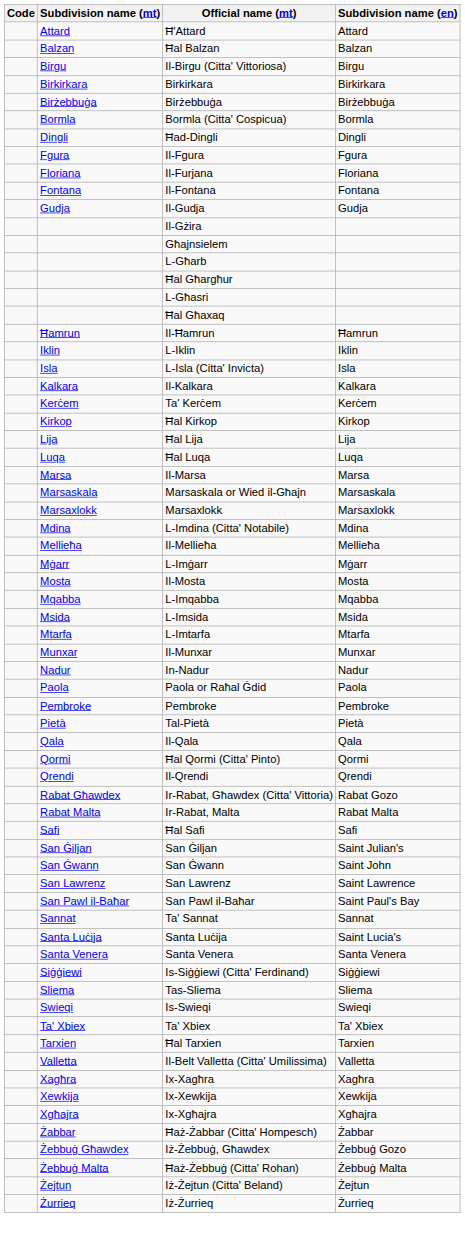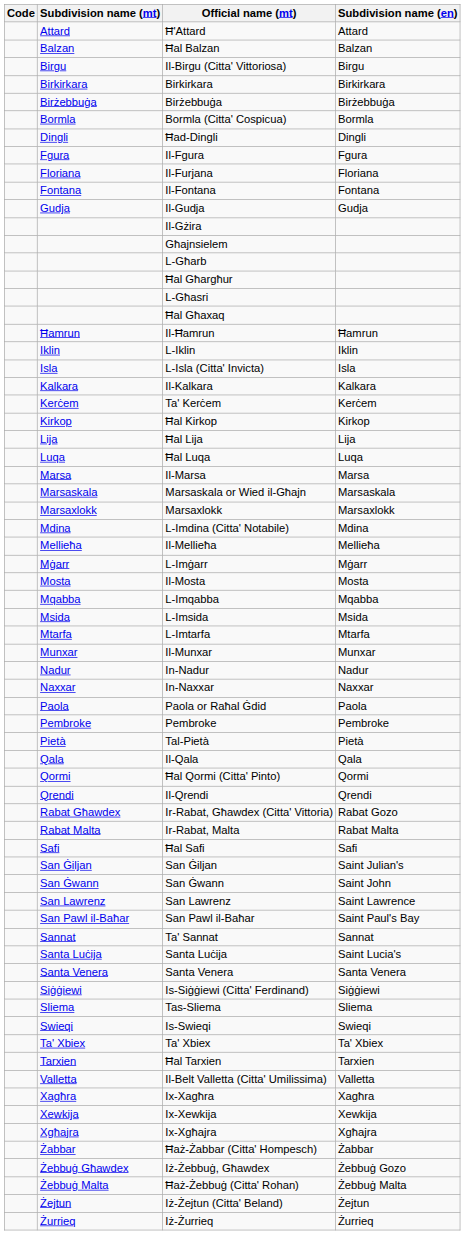 <table class="wikitable sortable">
 <tr>
 <th>Code</th>
 <th>Subdivision name (<a href='#'>mt</a>)</th>
 <th>Official name (<a href='#'>mt</a>) </th>
 <th>Subdivision name (<a href='#'>en</a>)</th>
 </tr>
 <tr>
 <td></td>
 <td><a href='#'>Attard</a></td>
 <td>Ħ'Attard</td>
 <td>Attard</td>
 </tr>
 <tr>
 <td></td>
 <td><a href='#'>Balzan</a></td>
 <td>Ħal Balzan</td>
 <td>Balzan</td>
 </tr>
 <tr>
 <td></td>
 <td><a href='#'>Birgu</a></td>
 <td>Il-Birgu (Citta' Vittoriosa)</td>
 <td>Birgu</td>
 </tr>
 <tr>
 <td></td>
 <td><a href='#'>Birkirkara</a></td>
 <td>Birkirkara</td>
 <td>Birkirkara</td>
 </tr>
 <tr>
 <td></td>
 <td><a href='#'>Birżebbuġa</a></td>
 <td>Birżebbuġa</td>
 <td>Birżebbuġa</td>
 </tr>
 <tr>
 <td></td>
 <td><a href='#'>Bormla</a></td>
 <td>Bormla (Citta' Cospicua)</td>
 <td>Bormla</td>
 </tr>
 <tr>
 <td></td>
 <td><a href='#'>Dingli</a></td>
 <td>Ħad-Dingli</td>
 <td>Dingli</td>
 </tr>
 <tr>
 <td></td>
 <td><a href='#'>Fgura</a></td>
 <td>Il-Fgura</td>
 <td>Fgura</td>
 </tr>
 <tr>
 <td></td>
 <td><a href='#'>Floriana</a></td>
 <td>Il-Furjana</td>
 <td>Floriana</td>
 </tr>
 <tr>
 <td></td>
 <td><a href='#'>Fontana</a></td>
 <td>Il-Fontana</td>
 <td>Fontana</td>
 </tr>
 <tr>
 <td></td>
 <td><a href='#'>Gudja</a></td>
 <td>Il-Gudja</td>
 <td>Gudja</td>
 </tr>
 <tr>
 <td></td>
 <td></td>
 <td>Il-Gżira</td>
 <td></td>
 </tr>
 <tr>
 <td></td>
 <td></td>
 <td>Għajnsielem</td>
 <td></td>
 </tr>
 <tr>
 <td></td>
 <td></td>
 <td>L-Għarb</td>
 <td></td>
 </tr>
 <tr>
 <td></td>
 <td></td>
 <td>Ħal Għargħur</td>
 <td></td>
 </tr>
 <tr>
 <td></td>
 <td></td>
 <td>L-Għasri</td>
 <td></td>
 </tr>
 <tr>
 <td></td>
 <td></td>
 <td>Ħal Għaxaq</td>
 <td></td>
 </tr>
 <tr>
 <td></td>
 <td><a href='#'>Ħamrun</a></td>
 <td>Il-Ħamrun</td>
 <td>Ħamrun</td>
 </tr>
 <tr>
 <td></td>
 <td><a href='#'>Iklin</a></td>
 <td>L-Iklin</td>
 <td>Iklin</td>
 </tr>
 <tr>
 <td></td>
 <td><a href='#'>Isla</a></td>
 <td>L-Isla (Citta' Invicta)</td>
 <td>Isla</td>
 </tr>
 <tr>
 <td></td>
 <td><a href='#'>Kalkara</a></td>
 <td>Il-Kalkara</td>
 <td>Kalkara</td>
 </tr>
 <tr>
 <td></td>
 <td><a href='#'>Kerċem</a></td>
 <td>Ta' Kerċem</td>
 <td>Kerċem</td>
 </tr>
 <tr>
 <td></td>
 <td><a href='#'>Kirkop</a></td>
 <td>Ħal Kirkop</td>
 <td>Kirkop</td>
 </tr>
 <tr>
 <td></td>
 <td><a href='#'>Lija</a></td>
 <td>Ħal Lija</td>
 <td>Lija</td>
 </tr>
 <tr>
 <td></td>
 <td><a href='#'>Luqa</a></td>
 <td>Ħal Luqa</td>
 <td>Luqa</td>
 </tr>
 <tr>
 <td></td>
 <td><a href='#'>Marsa</a></td>
 <td>Il-Marsa</td>
 <td>Marsa</td>
 </tr>
 <tr>
 <td></td>
 <td><a href='#'>Marsaskala</a></td>
 <td>Marsaskala or Wied il-Għajn</td>
 <td>Marsaskala</td>
 </tr>
 <tr>
 <td></td>
 <td><a href='#'>Marsaxlokk</a></td>
 <td>Marsaxlokk</td>
 <td>Marsaxlokk</td>
 </tr>
 <tr>
 <td></td>
 <td><a href='#'>Mdina</a></td>
 <td>L-Imdina (Citta' Notabile)</td>
 <td>Mdina</td>
 </tr>
 <tr>
 <td></td>
 <td><a href='#'>Mellieħa</a></td>
 <td>Il-Mellieħa</td>
 <td>Mellieħa</td>
 </tr>
 <tr>
 <td></td>
 <td><a href='#'>Mġarr</a></td>
 <td>L-Imġarr</td>
 <td>Mġarr</td>
 </tr>
 <tr>
 <td></td>
 <td><a href='#'>Mosta</a></td>
 <td>Il-Mosta</td>
 <td>Mosta</td>
 </tr>
 <tr>
 <td></td>
 <td><a href='#'>Mqabba</a></td>
 <td>L-Imqabba</td>
 <td>Mqabba</td>
 </tr>
 <tr>
 <td></td>
 <td><a href='#'>Msida</a></td>
 <td>L-Imsida</td>
 <td>Msida</td>
 </tr>
 <tr>
 <td></td>
 <td><a href='#'>Mtarfa</a></td>
 <td>L-Imtarfa</td>
 <td>Mtarfa</td>
 </tr>
 <tr>
 <td></td>
 <td><a href='#'>Munxar</a></td>
 <td>Il-Munxar</td>
 <td>Munxar</td>
 </tr>
 <tr>
 <td></td>
 <td><a href='#'>Nadur</a></td>
 <td>In-Nadur</td>
 <td>Nadur</td>
 </tr>
 <tr>
 <td></td>
+<td><a href='#'>Naxxar</a></td>
+<td>In-Naxxar</td>
+<td>Naxxar</td>
+</tr>
+<tr>
+<td></td>
 <td><a href='#'>Paola</a></td>
 <td>Paola or Raħal Ġdid</td>
 <td>Paola</td>
 </tr>
 <tr>
 <td></td>
 <td><a href='#'>Pembroke</a></td>
 <td>Pembroke</td>
 <td>Pembroke</td>
 </tr>
 <tr>
 <td></td>
 <td><a href='#'>Pietà</a></td>
 <td>Tal-Pietà</td>
 <td>Pietà</td>
 </tr>
 <tr>
 <td></td>
 <td><a href='#'>Qala</a></td>
 <td>Il-Qala</td>
 <td>Qala</td>
 </tr>
 <tr>
 <td></td>
 <td><a href='#'>Qormi</a></td>
 <td>Ħal Qormi (Citta' Pinto)</td>
 <td>Qormi</td>
 </tr>
 <tr>
 <td></td>
 <td><a href='#'>Qrendi</a></td>
 <td>Il-Qrendi</td>
 <td>Qrendi</td>
 </tr>
 <tr>
 <td></td>
 <td><a href='#'>Rabat Għawdex</a></td>
 <td>Ir-Rabat, Għawdex (Citta' Vittoria)</td>
 <td>Rabat Gozo</td>
 </tr>
 <tr>
 <td></td>
 <td><a href='#'>Rabat Malta</a></td>
 <td>Ir-Rabat, Malta</td>
 <td>Rabat Malta</td>
 </tr>
 <tr>
 <td></td>
 <td><a href='#'>Safi</a></td>
 <td>Ħal Safi</td>
 <td>Safi</td>
 </tr>
 <tr>
 <td></td>
 <td><a href='#'>San Ġiljan</a></td>
 <td>San Ġiljan</td>
 <td>Saint Julian's</td>
 </tr>
 <tr>
 <td></td>
 <td><a href='#'>San Ġwann</a></td>
 <td>San Ġwann</td>
 <td>Saint John</td>
 </tr>
 <tr>
 <td></td>
 <td><a href='#'>San Lawrenz</a></td>
 <td>San Lawrenz</td>
 <td>Saint Lawrence</td>
 </tr>
 <tr>
 <td></td>
 <td><a href='#'>San Pawl il-Baħar</a></td>
 <td>San Pawl il-Baħar</td>
 <td>Saint Paul's Bay</td>
 </tr>
 <tr>
 <td></td>
 <td><a href='#'>Sannat</a></td>
 <td>Ta' Sannat</td>
 <td>Sannat</td>
 </tr>
 <tr>
 <td></td>
 <td><a href='#'>Santa Luċija</a></td>
 <td>Santa Luċija</td>
 <td>Saint Lucia's</td>
 </tr>
 <tr>
 <td></td>
 <td><a href='#'>Santa Venera</a></td>
 <td>Santa Venera</td>
 <td>Santa Venera</td>
 </tr>
 <tr>
 <td></td>
 <td><a href='#'>Siġġiewi</a></td>
 <td>Is-Siġġiewi (Citta' Ferdinand)</td>
 <td>Siġġiewi</td>
 </tr>
 <tr>
 <td></td>
 <td><a href='#'>Sliema</a></td>
 <td>Tas-Sliema</td>
 <td>Sliema</td>
 </tr>
 <tr>
 <td></td>
 <td><a href='#'>Swieqi</a></td>
 <td>Is-Swieqi</td>
 <td>Swieqi</td>
 </tr>
 <tr>
 <td></td>
 <td><a href='#'>Ta' Xbiex</a></td>
 <td>Ta' Xbiex</td>
 <td>Ta' Xbiex</td>
 </tr>
 <tr>
 <td></td>
 <td><a href='#'>Tarxien</a></td>
 <td>Ħal Tarxien</td>
 <td>Tarxien</td>
 </tr>
 <tr>
 <td></td>
 <td><a href='#'>Valletta</a></td>
 <td>Il-Belt Valletta (Citta' Umilissima)</td>
 <td>Valletta</td>
 </tr>
 <tr>
 <td></td>
 <td><a href='#'>Xagħra</a></td>
 <td>Ix-Xagħra</td>
 <td>Xagħra</td>
 </tr>
 <tr>
 <td></td>
 <td><a href='#'>Xewkija</a></td>
 <td>Ix-Xewkija</td>
 <td>Xewkija</td>
 </tr>
 <tr>
 <td></td>
 <td><a href='#'>Xgħajra</a></td>
 <td>Ix-Xgħajra</td>
 <td>Xgħajra</td>
 </tr>
 <tr>
 <td></td>
 <td><a href='#'>Żabbar</a></td>
 <td>Ħaż-Żabbar (Citta' Hompesch)</td>
 <td>Żabbar</td>
 </tr>
 <tr>
 <td></td>
 <td><a href='#'>Żebbuġ Għawdex</a></td>
 <td>Iż-Żebbuġ, Għawdex</td>
 <td>Żebbuġ Gozo</td>
 </tr>
 <tr>
 <td></td>
 <td><a href='#'>Żebbuġ Malta</a></td>
 <td>Ħaż-Żebbuġ (Citta' Rohan)</td>
 <td>Żebbuġ Malta</td>
 </tr>
 <tr>
 <td></td>
 <td><a href='#'>Żejtun</a></td>
 <td>Iż-Żejtun (Citta' Beland)</td>
 <td>Żejtun</td>
 </tr>
 <tr>
 <td></td>
 <td><a href='#'>Żurrieq</a></td>
 <td>Iż-Żurrieq</td>
 <td>Żurrieq</td>
 </tr>
 </table>
